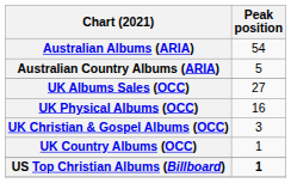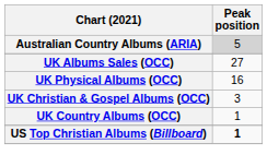 <table class="wikitable sortable plainrowheaders" style="text-align:center">
 <tr>
 <th scope="col">Chart (2021)</th>
 <th scope="col">Peak<br>position</th>
 </tr>
 <tr>
-<th scope="row"><a href='#'>Australian Albums</a> (<a href='#'>ARIA</a>)</th>
-<td>54</td>
-</tr>
-<tr>
 <th scope="row">Australian Country Albums (<a href='#'>ARIA</a>)</th>
-<td>5</td>
+<td style="background: lightgrey;">5</td>
 </tr>
 <tr>
 </tr>
 <tr>
 </tr>
 <tr>
 </tr>
 <tr>
 <th scope="row"><a href='#'>UK Albums Sales</a> (<a href='#'>OCC</a>)</th>
 <td>27</td>
 </tr>
 <tr>
 <th scope="row"><a href='#'>UK Physical Albums</a> (<a href='#'>OCC</a>)</th>
 <td>16</td>
 </tr>
 <tr>
 <th scope="row"><a href='#'>UK Christian & Gospel Albums</a> (<a href='#'>OCC</a>)</th>
 <td>3</td>
 </tr>
 <tr>
 <th scope="row"><a href='#'>UK Country Albums</a> (<a href='#'>OCC</a>)</th>
 <td>1</td>
 </tr>
 <tr>
 </tr>
 <tr>
 <th scope="row">US <a href='#'>Top Christian Albums</a> (<em><a href='#'>Billboard</a></em>)</th>
 <td><strong>1</strong></td>
 </tr>
 <tr>
 </tr>
 </table>
